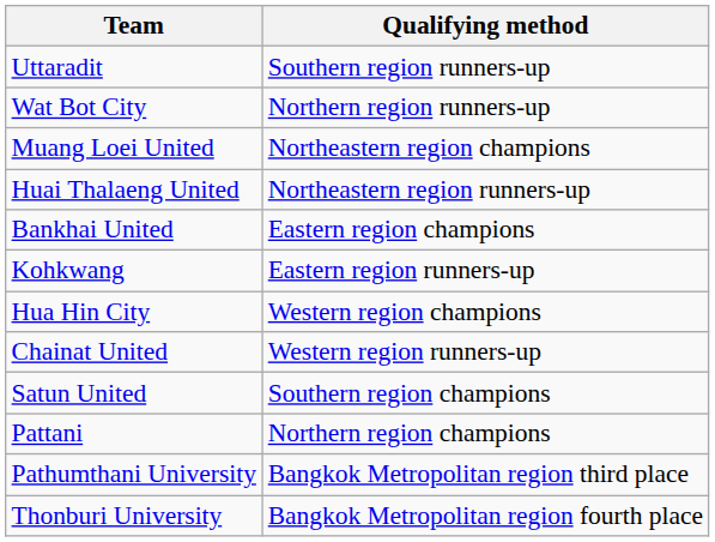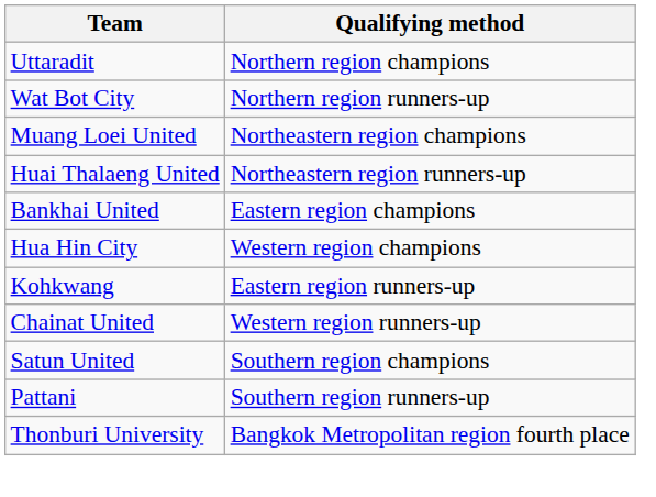 <table class="wikitable">
 <tr>
 <th>Team</th>
 <th>Qualifying method</th>
 </tr>
 <tr>
 <td><a href='#'>Uttaradit</a></td>
-<td><a href='#'>Southern region</a> runners-up</td>
+<td><a href='#'>Northern region</a> champions</td>
 </tr>
 <tr>
 <td><a href='#'>Wat Bot City</a></td>
 <td><a href='#'>Northern region</a> runners-up</td>
 </tr>
 <tr>
 <td><a href='#'>Muang Loei United</a></td>
 <td><a href='#'>Northeastern region</a> champions</td>
 </tr>
 <tr>
 <td><a href='#'>Huai Thalaeng United</a></td>
 <td><a href='#'>Northeastern region</a> runners-up</td>
 </tr>
 <tr>
 <td><a href='#'>Bankhai United</a></td>
 <td><a href='#'>Eastern region</a> champions</td>
 </tr>
 <tr>
+<td><a href='#'>Hua Hin City</a></td>
+<td><a href='#'>Western region</a> champions</td>
+</tr>
+<tr>
 <td><a href='#'>Kohkwang</a></td>
 <td><a href='#'>Eastern region</a> runners-up</td>
-</tr>
-<tr>
-<td><a href='#'>Hua Hin City</a></td>
-<td><a href='#'>Western region</a> champions</td>
 </tr>
 <tr>
 <td><a href='#'>Chainat United</a></td>
 <td><a href='#'>Western region</a> runners-up</td>
 </tr>
 <tr>
 <td><a href='#'>Satun United</a></td>
 <td><a href='#'>Southern region</a> champions</td>
 </tr>
 <tr>
 <td><a href='#'>Pattani</a></td>
-<td><a href='#'>Northern region</a> champions</td>
-</tr>
-<tr>
-<td><a href='#'>Pathumthani University</a></td>
-<td><a href='#'>Bangkok Metropolitan region</a> third place</td>
+<td><a href='#'>Southern region</a> runners-up</td>
 </tr>
 <tr>
 <td><a href='#'>Thonburi University</a></td>
 <td><a href='#'>Bangkok Metropolitan region</a> fourth place</td>
 </tr>
 </table>
